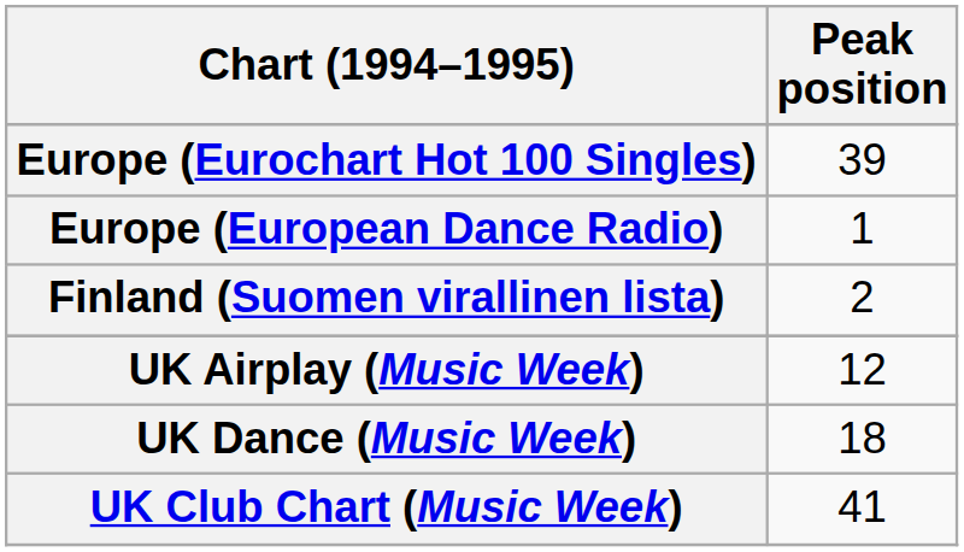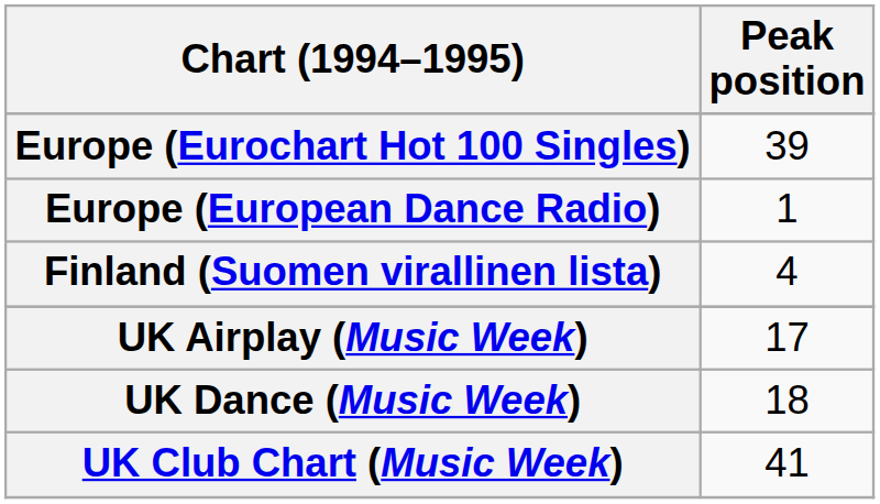 <table class="wikitable sortable plainrowheaders" style="text-align:center">
 <tr>
 <th scope="col">Chart (1994–1995)</th>
 <th scope="col">Peak<br>position</th>
 </tr>
 <tr>
 </tr>
 <tr>
 </tr>
 <tr>
 <th scope="row">Europe (<a href='#'>Eurochart Hot 100 Singles</a>)</th>
 <td>39</td>
 </tr>
 <tr>
 <th scope="row">Europe (<a href='#'>European Dance Radio</a>)</th>
 <td>1</td>
 </tr>
 <tr>
 <th scope="row">Finland (<a href='#'>Suomen virallinen lista</a>)</th>
-<td>2</td>
+<td>4</td>
 </tr>
 <tr>
 </tr>
 <tr>
 </tr>
 <tr>
 </tr>
 <tr>
 </tr>
 <tr>
 </tr>
 <tr>
 </tr>
 <tr>
 <th scope="row">UK Airplay (<em><a href='#'>Music Week</a></em>)</th>
-<td>12</td>
+<td>17</td>
 </tr>
 <tr>
 <th scope="row">UK Dance (<em><a href='#'>Music Week</a></em>)</th>
 <td>18</td>
 </tr>
 <tr>
 <th scope="row"><a href='#'>UK Club Chart</a> (<em><a href='#'>Music Week</a></em>)</th>
 <td>41</td>
 </tr>
 <tr>
 </tr>
 <tr>
 </tr>
 </table>
